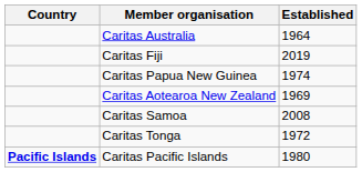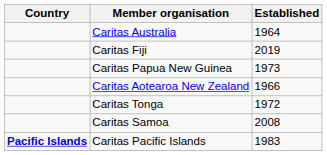 <table class="wikitable sortable" style="font-size: 100%">
 <tr>
 <th>Country</th>
 <th>Member organisation<br></th>
 <th>Established</th>
 </tr>
 <tr>
 <td></td>
 <td><a href='#'>Caritas Australia</a></td>
 <td>1964</td>
 </tr>
 <tr>
 <td></td>
 <td>Caritas Fiji</td>
 <td>2019</td>
 </tr>
 <tr>
 <td></td>
 <td>Caritas Papua New Guinea</td>
-<td>1974</td>
+<td>1973</td>
 </tr>
 <tr>
 <td></td>
 <td><a href='#'>Caritas Aotearoa New Zealand</a></td>
-<td>1969</td>
+<td>1966</td>
+</tr>
+<tr>
+<td></td>
+<td>Caritas Tonga</td>
+<td>1972</td>
 </tr>
 <tr>
 <td></td>
 <td>Caritas Samoa</td>
 <td>2008</td>
 </tr>
 <tr>
-<td></td>
-<td>Caritas Tonga</td>
-<td>1972</td>
-</tr>
-<tr>
 <td><strong> <a href='#'>Pacific Islands</a></strong></td>
 <td>Caritas Pacific Islands</td>
-<td>1980</td>
+<td>1983</td>
 </tr>
 </table>
